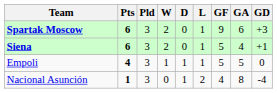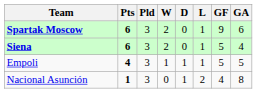 <table class=wikitable style="text-align:center">
 <tr>
 <th width=165>Team</th>
 <th width=20>Pts</th>
 <th width=20>Pld</th>
 <th width=20>W</th>
 <th width=20>D</th>
 <th width=20>L</th>
 <th width=20>GF</th>
 <th width=20>GA</th>
-<th width=20>GD</th>
 </tr>
 <tr style="background:#ccffcc">
 <td style="text-align:left"><strong> <a href='#'>Spartak Moscow</a></strong></td>
 <td><strong>6</strong></td>
 <td>3</td>
 <td>2</td>
 <td>0</td>
 <td>1</td>
 <td>9</td>
 <td>6</td>
-<td>+3</td>
 </tr>
 <tr style="background:#ccffcc">
 <td style="text-align:left"><strong> <a href='#'>Siena</a></strong></td>
 <td><strong>6</strong></td>
 <td>3</td>
 <td>2</td>
 <td>0</td>
 <td>1</td>
 <td>5</td>
 <td>4</td>
-<td>+1</td>
 </tr>
 <tr>
 <td style="text-align:left"> <a href='#'>Empoli</a></td>
 <td><strong>4</strong></td>
 <td>3</td>
 <td>1</td>
 <td>1</td>
 <td>1</td>
 <td>5</td>
 <td>5</td>
-<td>0</td>
 </tr>
 <tr>
 <td style="text-align:left"> <a href='#'>Nacional Asunción</a></td>
 <td><strong>1</strong></td>
 <td>3</td>
 <td>0</td>
 <td>1</td>
 <td>2</td>
 <td>4</td>
 <td>8</td>
-<td>-4</td>
 </tr>
 </table>
